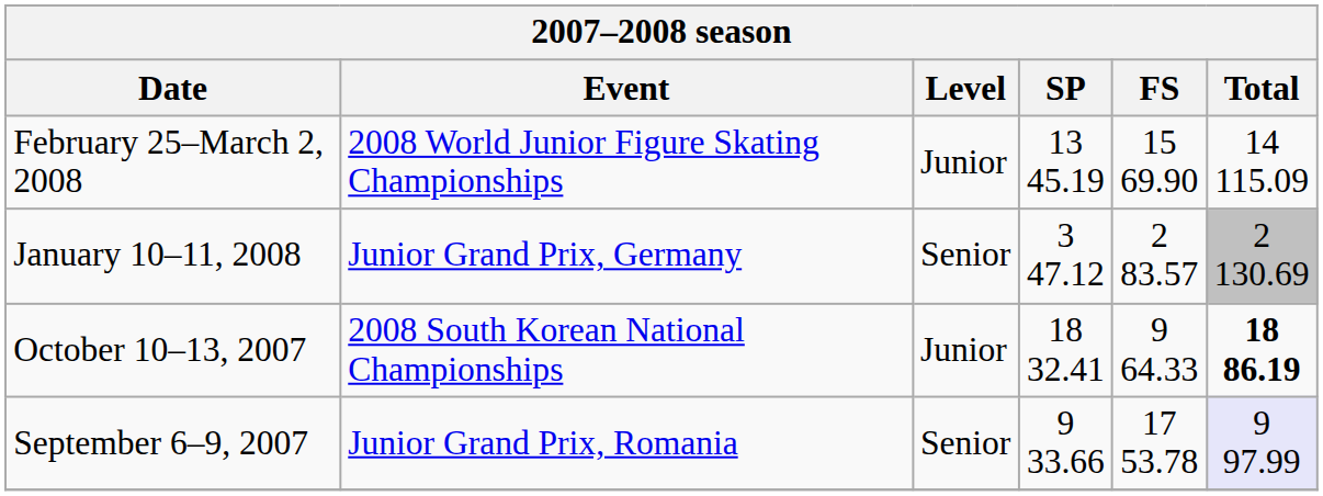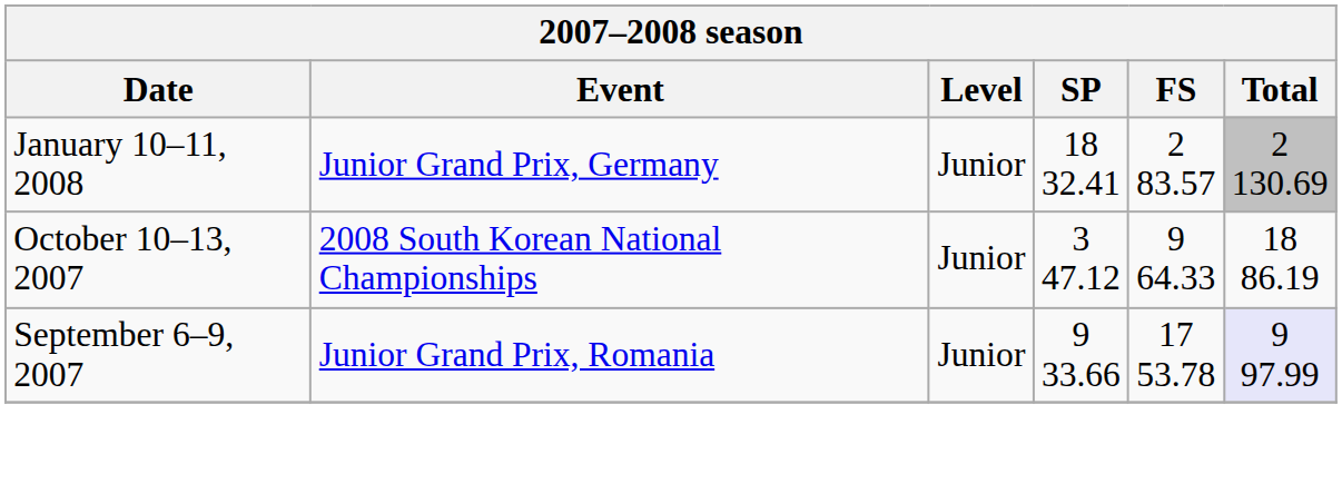 <table class="wikitable">
 <tr>
 <th colspan="6">2007–2008 season</th>
 </tr>
 <tr>
 <th>Date</th>
 <th>Event</th>
 <th>Level</th>
 <th>SP</th>
 <th>FS</th>
 <th>Total</th>
 </tr>
 <tr>
-<td>February 25–March 2, 2008</td>
-<td><a href='#'>2008 World Junior Figure Skating Championships</a></td>
-<td>Junior</td>
-<td align="center">13 <br> 45.19</td>
-<td align="center">15 <br> 69.90</td>
-<td align="center">14 <br> 115.09</td>
-</tr>
-<tr>
 <td>January 10–11, 2008</td>
 <td><a href='#'>Junior Grand Prix, Germany</a></td>
-<td>Senior</td>
-<td align="center">3 <br> 47.12</td>
+<td>Junior</td>
+<td align="center">18 <br> 32.41</td>
 <td align="center">2 <br> 83.57</td>
 <td align="center" bgcolor="silver">2 <br> 130.69</td>
 </tr>
 <tr>
 <td>October 10–13, 2007</td>
 <td><a href='#'>2008 South Korean National Championships</a></td>
 <td>Junior</td>
-<td align="center">18 <br> 32.41</td>
+<td align="center">3 <br> 47.12</td>
 <td align="center">9 <br> 64.33</td>
-<td align="center"><strong>18 <br> 86.19</strong></td>
+<td align="center">18 <br> 86.19</td>
 </tr>
 <tr>
 <td>September 6–9, 2007</td>
 <td><a href='#'>Junior Grand Prix, Romania</a></td>
-<td>Senior</td>
+<td>Junior</td>
 <td align="center">9 <br> 33.66</td>
 <td align="center">17 <br> 53.78</td>
 <td align="center" style="background: lavender;">9 <br> 97.99</td>
 </tr>
 <tr>
 </tr>
 </table>
